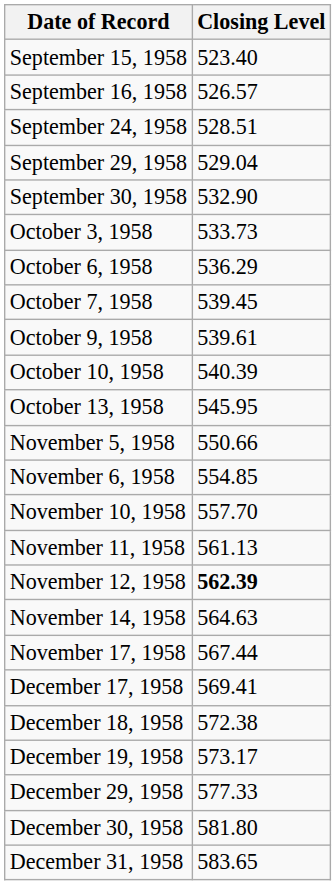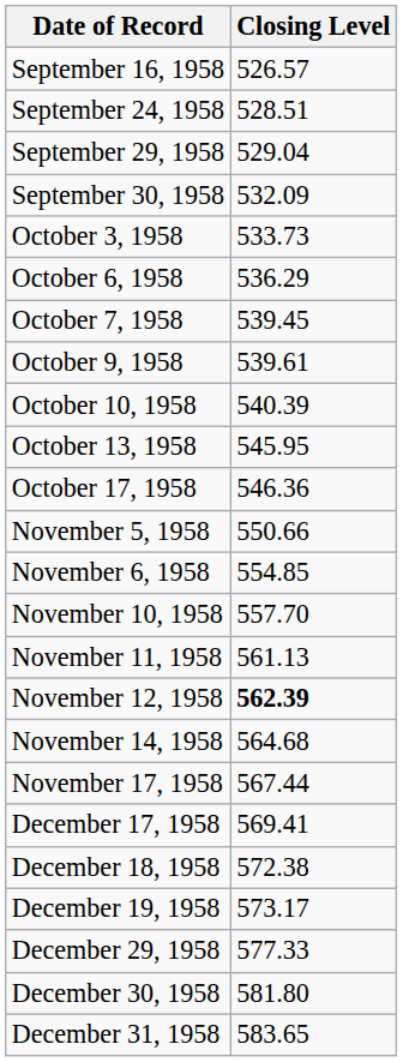 <table class="wikitable">
 <tr>
 <th>Date of Record</th>
 <th>Closing Level</th>
-</tr>
-<tr>
-<td>September 15, 1958</td>
-<td>523.40</td>
 </tr>
 <tr>
 <td>September 16, 1958</td>
 <td>526.57</td>
 </tr>
 <tr>
 <td>September 24, 1958</td>
 <td>528.51</td>
 </tr>
 <tr>
 <td>September 29, 1958</td>
 <td>529.04</td>
 </tr>
 <tr>
 <td>September 30, 1958</td>
-<td>532.90</td>
+<td>532.09</td>
 </tr>
 <tr>
 <td>October 3, 1958</td>
 <td>533.73</td>
 </tr>
 <tr>
 <td>October 6, 1958</td>
 <td>536.29</td>
 </tr>
 <tr>
 <td>October 7, 1958</td>
 <td>539.45</td>
 </tr>
 <tr>
 <td>October 9, 1958</td>
 <td>539.61</td>
 </tr>
 <tr>
 <td>October 10, 1958</td>
 <td>540.39</td>
 </tr>
 <tr>
 <td>October 13, 1958</td>
 <td>545.95</td>
 </tr>
 <tr>
+<td>October 17, 1958</td>
+<td>546.36</td>
+</tr>
+<tr>
 <td>November 5, 1958</td>
 <td>550.66</td>
 </tr>
 <tr>
 <td>November 6, 1958</td>
 <td>554.85</td>
 </tr>
 <tr>
 <td>November 10, 1958</td>
 <td>557.70</td>
 </tr>
 <tr>
 <td>November 11, 1958</td>
 <td>561.13</td>
 </tr>
 <tr>
 <td>November 12, 1958</td>
 <td><strong>562.39</strong></td>
 </tr>
 <tr>
 <td>November 14, 1958</td>
-<td>564.63</td>
+<td>564.68</td>
 </tr>
 <tr>
 <td>November 17, 1958</td>
 <td>567.44</td>
 </tr>
 <tr>
 <td>December 17, 1958</td>
 <td>569.41</td>
 </tr>
 <tr>
 <td>December 18, 1958</td>
 <td>572.38</td>
 </tr>
 <tr>
 <td>December 19, 1958</td>
 <td>573.17</td>
 </tr>
 <tr>
 <td>December 29, 1958</td>
 <td>577.33</td>
 </tr>
 <tr>
 <td>December 30, 1958</td>
 <td>581.80</td>
 </tr>
 <tr>
 <td>December 31, 1958</td>
 <td>583.65</td>
 </tr>
 </table>
